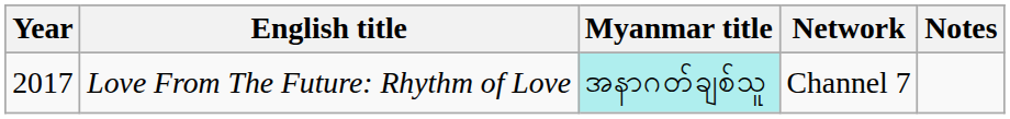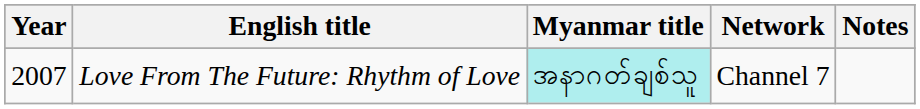 <table class="wikitable">
 <tr>
 <th width=10>Year</th>
 <th>English title</th>
 <th>Myanmar title</th>
 <th>Network</th>
 <th>Notes</th>
 </tr>
 <tr>
-<td>2017</td>
+<td>2007</td>
 <td><em>Love From The Future: Rhythm of Love</em></td>
 <td style="background: paleturquoise;">အနာဂတ်ချစ်သူ</td>
 <td>Channel 7</td>
 <td></td>
 </tr>
 </table>
